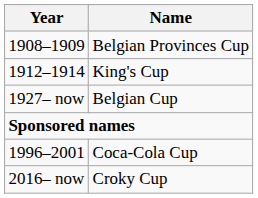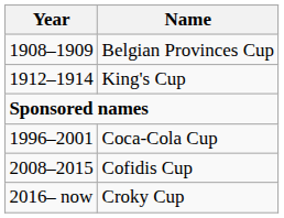 <table class="wikitable">
 <tr>
 <th>Year</th>
 <th>Name</th>
 </tr>
 <tr>
 <td>1908–1909</td>
 <td>Belgian Provinces Cup</td>
 </tr>
 <tr>
 <td>1912–1914</td>
 <td>King's Cup</td>
 </tr>
 <tr>
-<td>1927– now</td>
-<td>Belgian Cup</td>
-</tr>
-<tr>
 <td colspan="2"><strong>Sponsored names</strong></td>
 </tr>
 <tr>
 <td>1996–2001</td>
 <td>Coca-Cola Cup</td>
 </tr>
 <tr>
+<td>2008–2015</td>
+<td>Cofidis Cup</td>
+</tr>
+<tr>
 <td>2016– now</td>
 <td>Croky Cup</td>
 </tr>
 </table>
